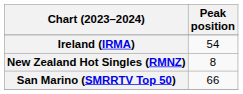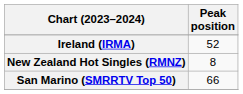 <table class="wikitable sortable plainrowheaders" style="text-align:center">
 <tr>
 <th scope="col">Chart (2023–2024)</th>
 <th scope="col">Peak<br>position</th>
 </tr>
 <tr>
 </tr>
 <tr>
 </tr>
 <tr>
 <th scope="row">Ireland (<a href='#'>IRMA</a>)</th>
-<td>54</td>
+<td>52</td>
 </tr>
 <tr>
 <th scope="row">New Zealand Hot Singles (<a href='#'>RMNZ</a>)</th>
 <td>8</td>
 </tr>
 <tr>
 <th scope="row">San Marino (<a href='#'>SMRRTV Top 50</a>)</th>
 <td>66</td>
 </tr>
 <tr>
 </tr>
 <tr>
 </tr>
 <tr>
 </tr>
 <tr>
 </tr>
 <tr>
 </tr>
 </table>
